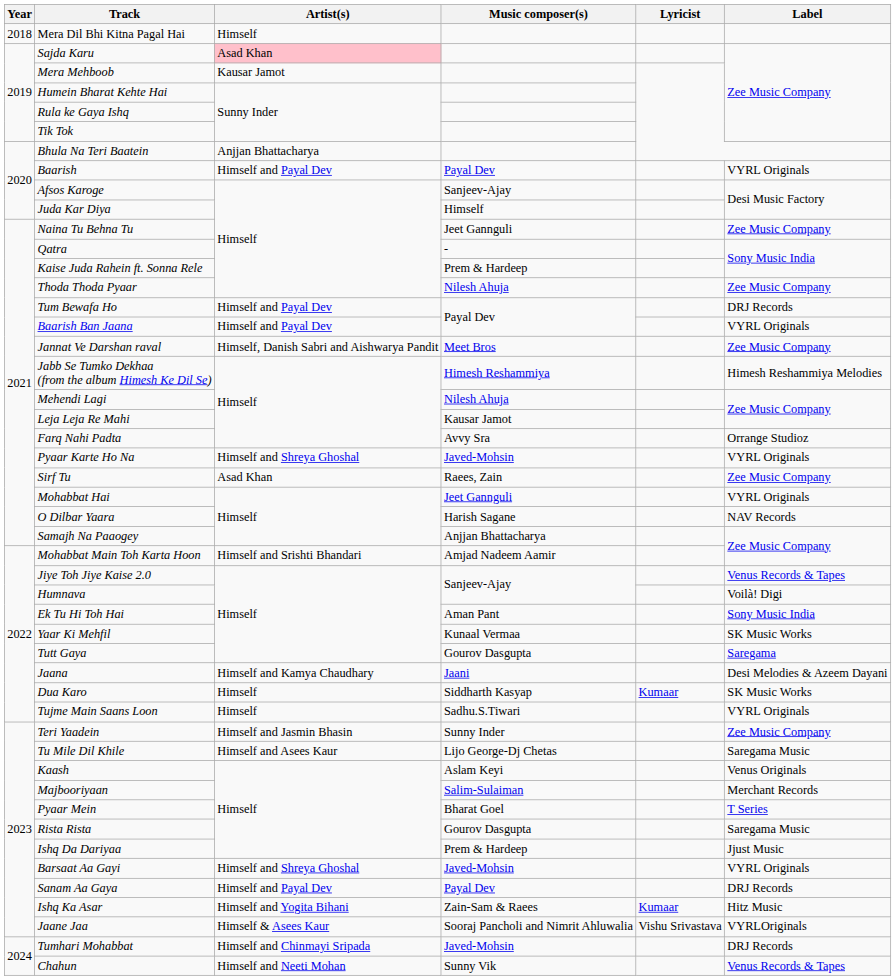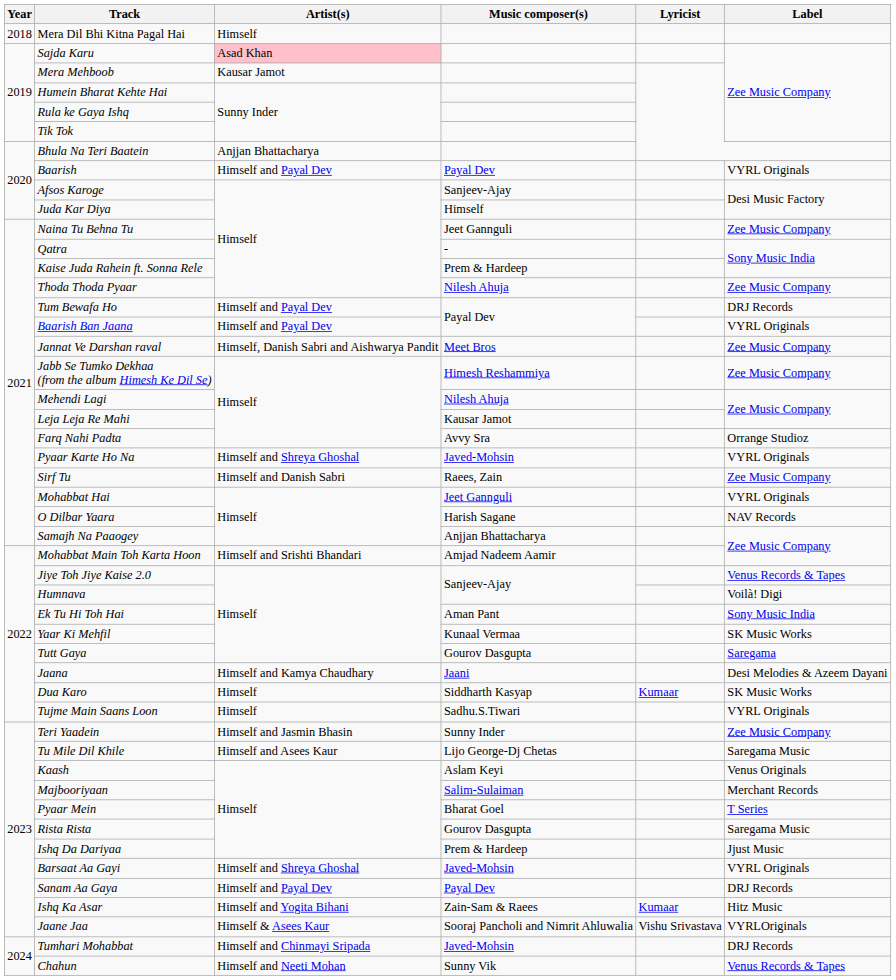 <table class="wikitable">
 <tr>
 <th>Year</th>
 <th>Track</th>
 <th>Artist(s)</th>
 <th>Music composer(s)</th>
 <th><strong>Lyricist</strong></th>
 <th>Label</th>
 </tr>
 <tr>
 <td>2018</td>
 <td>Mera Dil Bhi Kitna Pagal Hai</td>
 <td>Himself</td>
 <td></td>
 <td></td>
 <td></td>
 </tr>
 <tr>
 <td rowspan="5">2019</td>
 <td><em>Sajda Karu</em></td>
 <td style="background: pink;">Asad Khan</td>
 <td></td>
 <td></td>
 <td rowspan="5"><a href='#'>Zee Music Company</a></td>
 </tr>
 <tr>
 <td><em>Mera Mehboob</em></td>
 <td>Kausar Jamot</td>
 <td></td>
 </tr>
 <tr>
 <td><em>Humein Bharat Kehte Hai</em></td>
 <td rowspan="3">Sunny Inder</td>
 <td></td>
 </tr>
 <tr>
 <td><em>Rula ke Gaya Ishq</em></td>
 <td></td>
 </tr>
 <tr>
 <td><em>Tik Tok</em></td>
 <td></td>
 </tr>
 <tr>
 <td rowspan="4">2020</td>
 <td><em>Bhula Na Teri Baatein</em></td>
 <td>Anjjan Bhattacharya</td>
 <td></td>
 </tr>
 <tr>
 <td><em>Baarish</em></td>
 <td>Himself and <a href='#'>Payal Dev</a></td>
 <td><a href='#'>Payal Dev</a></td>
 <td></td>
 <td>VYRL Originals</td>
 </tr>
 <tr>
 <td><em>Afsos Karoge</em></td>
 <td rowspan="6">Himself</td>
 <td>Sanjeev-Ajay</td>
 <td></td>
 <td rowspan="2">Desi Music Factory</td>
 </tr>
 <tr>
 <td><em>Juda Kar Diya</em></td>
 <td>Himself</td>
 <td></td>
 </tr>
 <tr>
 <td rowspan="16">2021</td>
 <td><em>Naina Tu Behna Tu</em></td>
 <td>Jeet Gannguli</td>
 <td></td>
 <td><a href='#'>Zee Music Company</a></td>
 </tr>
 <tr>
 <td><em>Qatra</em></td>
 <td>-</td>
 <td></td>
 <td rowspan="2"><a href='#'>Sony Music India</a></td>
 </tr>
 <tr>
 <td><em>Kaise Juda Rahein ft. Sonna Rele</em></td>
 <td>Prem & Hardeep</td>
 <td></td>
 </tr>
 <tr>
 <td><em>Thoda Thoda Pyaar</em></td>
 <td><a href='#'>Nilesh Ahuja</a></td>
 <td></td>
 <td><a href='#'>Zee Music Company</a></td>
 </tr>
 <tr>
 <td><em>Tum Bewafa Ho</em></td>
 <td>Himself and <a href='#'>Payal Dev</a></td>
 <td rowspan="2">Payal Dev</td>
 <td></td>
 <td>DRJ Records</td>
 </tr>
 <tr>
 <td><em><a href='#'>Baarish Ban Jaana</a></em></td>
 <td>Himself and <a href='#'>Payal Dev</a></td>
 <td></td>
 <td>VYRL Originals</td>
 </tr>
 <tr>
 <td><em>Jannat Ve Darshan raval</em></td>
 <td>Himself, Danish Sabri and Aishwarya Pandit</td>
 <td><a href='#'>Meet Bros</a></td>
 <td></td>
 <td><a href='#'>Zee Music Company</a></td>
 </tr>
 <tr>
 <td><em>Jabb Se Tumko Dekhaa</em> <br><em>(from the album <a href='#'>Himesh Ke Dil Se</a>)</em></td>
 <td rowspan="4">Himself</td>
 <td><a href='#'>Himesh Reshammiya</a></td>
 <td></td>
-<td>Himesh Reshammiya Melodies</td>
+<td><a href='#'>Zee Music Company</a></td>
 </tr>
 <tr>
 <td><em>Mehendi Lagi</em></td>
 <td><a href='#'>Nilesh Ahuja</a></td>
 <td></td>
 <td rowspan="2"><a href='#'>Zee Music Company</a></td>
 </tr>
 <tr>
 <td><em>Leja Leja Re Mahi</em></td>
 <td>Kausar Jamot</td>
 <td></td>
 </tr>
 <tr>
 <td><em>Farq Nahi Padta</em></td>
 <td>Avvy Sra</td>
 <td></td>
 <td>Orrange Studioz</td>
 </tr>
 <tr>
 <td><em>Pyaar Karte Ho Na</em></td>
 <td>Himself and <a href='#'>Shreya Ghoshal</a></td>
 <td><a href='#'>Javed-Mohsin</a></td>
 <td></td>
 <td>VYRL Originals</td>
 </tr>
 <tr>
 <td><em>Sirf Tu</em></td>
-<td>Asad Khan</td>
+<td>Himself and Danish Sabri</td>
 <td>Raees, Zain</td>
 <td></td>
 <td><a href='#'>Zee Music Company</a></td>
 </tr>
 <tr>
 <td><em>Mohabbat Hai</em> </td>
 <td rowspan="3">Himself</td>
 <td><a href='#'>Jeet Gannguli</a></td>
 <td></td>
 <td>VYRL Originals</td>
 </tr>
 <tr>
 <td><em>O Dilbar Yaara</em></td>
 <td>Harish Sagane</td>
 <td></td>
 <td>NAV Records</td>
 </tr>
 <tr>
 <td><em>Samajh Na Paaogey</em></td>
 <td>Anjjan Bhattacharya</td>
 <td></td>
 <td rowspan="2"><a href='#'>Zee Music Company</a></td>
 </tr>
 <tr>
 <td rowspan="9">2022</td>
 <td><em>Mohabbat Main Toh Karta Hoon</em></td>
 <td>Himself and Srishti Bhandari</td>
 <td>Amjad Nadeem Aamir</td>
 <td></td>
 </tr>
 <tr>
 <td><em>Jiye Toh Jiye Kaise 2.0</em></td>
 <td rowspan="5">Himself</td>
 <td rowspan="2">Sanjeev-Ajay</td>
 <td></td>
 <td><a href='#'>Venus Records & Tapes</a></td>
 </tr>
 <tr>
 <td><em>Humnava</em></td>
 <td></td>
 <td>Voilà! Digi</td>
 </tr>
 <tr>
 <td><em>Ek Tu Hi Toh Hai</em></td>
 <td>Aman Pant</td>
 <td></td>
 <td><a href='#'>Sony Music India</a></td>
 </tr>
 <tr>
 <td><em>Yaar Ki Mehfil</em></td>
 <td>Kunaal Vermaa</td>
 <td></td>
 <td>SK Music Works</td>
 </tr>
 <tr>
 <td><em>Tutt Gaya</em></td>
 <td>Gourov Dasgupta</td>
 <td></td>
 <td><a href='#'>Saregama</a></td>
 </tr>
 <tr>
 <td><em>Jaana</em></td>
 <td>Himself and Kamya Chaudhary</td>
 <td><a href='#'>Jaani</a></td>
 <td></td>
 <td>Desi Melodies & Azeem Dayani</td>
 </tr>
 <tr>
 <td><em>Dua Karo</em></td>
 <td>Himself</td>
 <td>Siddharth Kasyap</td>
 <td><a href='#'>Kumaar</a></td>
 <td>SK Music Works</td>
 </tr>
 <tr>
 <td><em>Tujme Main Saans Loon</em></td>
 <td>Himself</td>
 <td>Sadhu.S.Tiwari</td>
 <td></td>
 <td>VYRL Originals</td>
 </tr>
 <tr>
 <td rowspan="11">2023</td>
 <td><em>Teri Yaadein</em></td>
 <td>Himself and Jasmin Bhasin</td>
 <td>Sunny Inder</td>
 <td></td>
 <td><a href='#'>Zee Music Company</a></td>
 </tr>
 <tr>
 <td><em>Tu Mile Dil Khile</em></td>
 <td>Himself and Asees Kaur</td>
 <td>Lijo George-Dj Chetas</td>
 <td></td>
 <td>Saregama Music</td>
 </tr>
 <tr>
 <td><em>Kaash</em></td>
 <td rowspan="5">Himself</td>
 <td>Aslam Keyi</td>
 <td></td>
 <td>Venus Originals</td>
 </tr>
 <tr>
 <td><em>Majbooriyaan</em></td>
 <td><a href='#'>Salim-Sulaiman</a></td>
 <td></td>
 <td>Merchant Records</td>
 </tr>
 <tr>
 <td><em>Pyaar Mein</em></td>
 <td>Bharat Goel</td>
 <td></td>
 <td><a href='#'>T Series</a></td>
 </tr>
 <tr>
 <td><em>Rista Rista</em></td>
 <td>Gourov Dasgupta</td>
 <td></td>
 <td>Saregama Music</td>
 </tr>
 <tr>
 <td><em>Ishq Da Dariyaa</em></td>
 <td>Prem & Hardeep</td>
 <td></td>
 <td>Jjust Music</td>
 </tr>
 <tr>
 <td><em>Barsaat Aa Gayi</em></td>
 <td>Himself and <a href='#'>Shreya Ghoshal</a></td>
 <td><a href='#'>Javed-Mohsin</a></td>
 <td></td>
 <td>VYRL Originals</td>
 </tr>
 <tr>
 <td><em>Sanam Aa Gaya</em></td>
 <td>Himself and <a href='#'>Payal Dev</a></td>
 <td><a href='#'>Payal Dev</a></td>
 <td></td>
 <td>DRJ Records</td>
 </tr>
 <tr>
 <td><em>Ishq Ka Asar</em></td>
 <td>Himself and <a href='#'>Yogita Bihani</a></td>
 <td>Zain-Sam & Raees</td>
 <td><a href='#'>Kumaar</a></td>
 <td>Hitz Music</td>
 </tr>
 <tr>
 <td><em>Jaane Jaa</em></td>
 <td>Himself & <a href='#'>Asees Kaur</a></td>
 <td>Sooraj Pancholi and Nimrit Ahluwalia</td>
 <td>Vishu Srivastava</td>
 <td>VYRLOriginals</td>
 </tr>
 <tr>
 <td rowspan="2">2024</td>
 <td><em>Tumhari Mohabbat</em></td>
 <td>Himself and <a href='#'>Chinmayi Sripada</a></td>
 <td><a href='#'>Javed-Mohsin</a></td>
 <td></td>
 <td>DRJ Records</td>
 </tr>
 <tr>
 <td><em>Chahun</em> </td>
 <td>Himself and <a href='#'>Neeti Mohan</a></td>
 <td>Sunny Vik</td>
 <td></td>
 <td><a href='#'>Venus Records & Tapes</a></td>
 </tr>
 </table>
